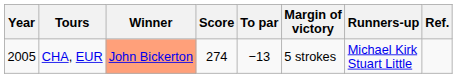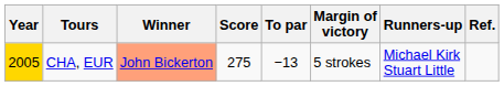 <table class="wikitable" style="font-size:95%;">
 <tr>
 <th>Year</th>
 <th>Tours</th>
 <th>Winner</th>
 <th>Score</th>
 <th>To par</th>
 <th>Margin of<br>victory</th>
 <th>Runners-up</th>
 <th>Ref.</th>
 </tr>
 <tr>
-<td>2005</td>
+<td style="background: gold;">2005</td>
 <td><a href='#'>CHA</a>, <a href='#'>EUR</a></td>
 <td style="background: lightsalmon;"> <a href='#'>John Bickerton</a></td>
-<td align=center>274</td>
+<td align=center>275</td>
 <td align=center>−13</td>
 <td>5 strokes</td>
 <td> <a href='#'>Michael Kirk</a><br> <a href='#'>Stuart Little</a></td>
 <td></td>
 </tr>
 </table>
